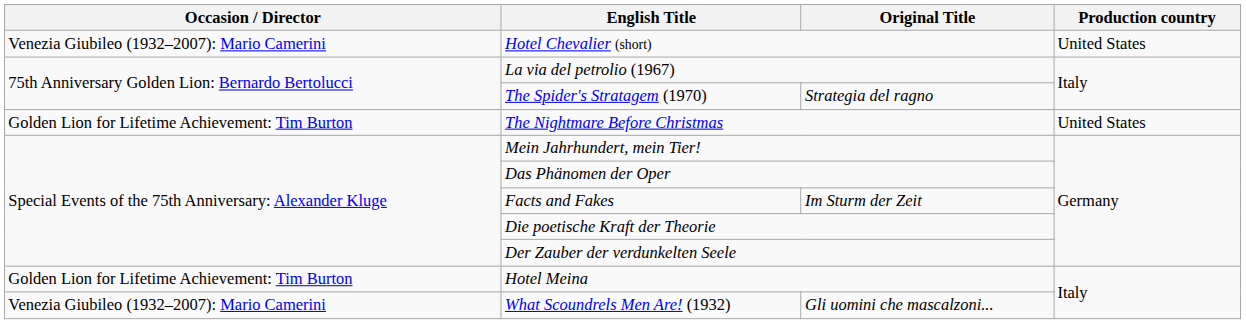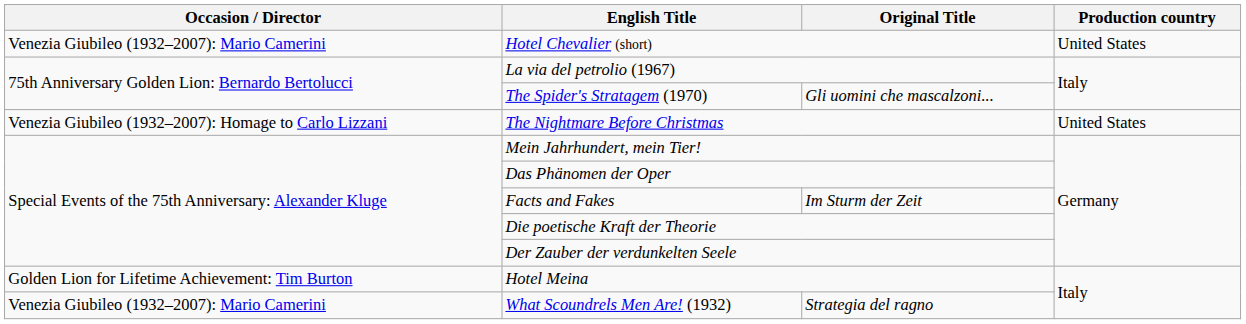 <table class="wikitable" style="width:95%; margin-top:2px; margin-bottom:0px">
 <tr>
 <th>Occasion / Director</th>
 <th>English Title</th>
 <th>Original Title</th>
 <th>Production country</th>
 </tr>
 <tr>
 <td>Venezia Giubileo (1932–2007): <a href='#'>Mario Camerini</a></td>
 <td colspan="2"><em><a href='#'>Hotel Chevalier</a></em> <small>(short)</small></td>
 <td>United States</td>
 </tr>
 <tr>
 <td rowspan="2">75th Anniversary Golden Lion: <a href='#'>Bernardo Bertolucci</a></td>
 <td colspan="2"><em>La via del petrolio</em> (1967)</td>
 <td rowspan="2">Italy</td>
 </tr>
 <tr>
 <td><em><a href='#'>The Spider's Stratagem</a></em> (1970)</td>
-<td><em>Strategia del ragno</em></td>
+<td><em>Gli uomini che mascalzoni...</em></td>
 </tr>
 <tr>
-<td>Golden Lion for Lifetime Achievement: <a href='#'>Tim Burton</a></td>
+<td>Venezia Giubileo (1932–2007): Homage to <a href='#'>Carlo Lizzani</a></td>
 <td colspan="2"><em><a href='#'>The Nightmare Before Christmas</a></em></td>
 <td>United States</td>
 </tr>
 <tr>
 <td rowspan="5">Special Events of the 75th Anniversary: <a href='#'>Alexander Kluge</a></td>
 <td colspan="2"><em>Mein Jahrhundert, mein Tier!</em></td>
 <td rowspan="5">Germany</td>
 </tr>
 <tr>
 <td colspan="2"><em>Das Phänomen der Oper</em></td>
 </tr>
 <tr>
 <td><em>Facts and Fakes</em></td>
 <td><em>Im Sturm der Zeit</em></td>
 </tr>
 <tr>
 <td colspan="2"><em>Die poetische Kraft der Theorie</em></td>
 </tr>
 <tr>
 <td colspan="2"><em>Der Zauber der verdunkelten Seele</em></td>
 </tr>
 <tr>
 <td>Golden Lion for Lifetime Achievement: <a href='#'>Tim Burton</a></td>
 <td colspan="2"><em>Hotel Meina</em></td>
 <td rowspan="2">Italy</td>
 </tr>
 <tr>
 <td>Venezia Giubileo (1932–2007): <a href='#'>Mario Camerini</a></td>
 <td><em><a href='#'>What Scoundrels Men Are!</a></em> (1932)</td>
-<td><em>Gli uomini che mascalzoni...</em></td>
+<td><em>Strategia del ragno</em></td>
 </tr>
 </table>
